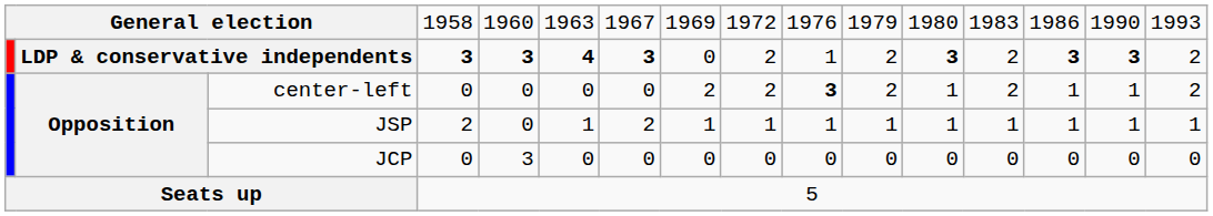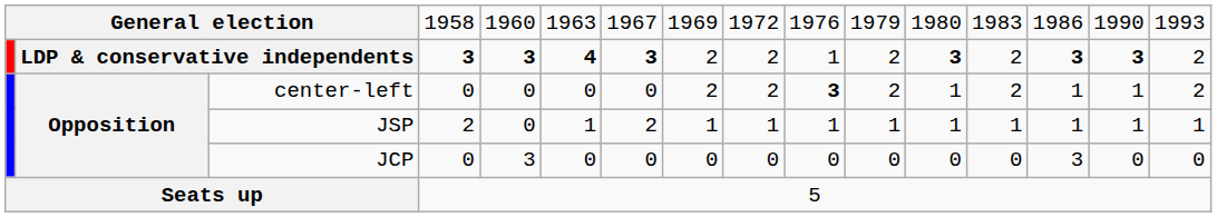 <table class="wikitable" border="1">
 <tr>
 <th colspan="3">General election</th>
 <td>1958</td>
 <td>1960</td>
 <td>1963</td>
 <td>1967</td>
 <td>1969</td>
 <td>1972</td>
 <td>1976</td>
 <td>1979</td>
 <td>1980</td>
 <td>1983</td>
 <td>1986</td>
 <td>1990</td>
 <td>1993</td>
 </tr>
 <tr align="right">
 <td bgcolor=red></td>
 <th colspan="2">LDP & conservative independents</th>
 <td><strong>3</strong></td>
 <td><strong>3</strong></td>
 <td><strong>4</strong></td>
 <td><strong>3</strong></td>
-<td>0</td>
+<td>2</td>
 <td>2</td>
 <td>1</td>
 <td>2</td>
 <td><strong>3</strong></td>
 <td>2</td>
 <td><strong>3</strong></td>
 <td><strong>3</strong></td>
 <td>2</td>
 </tr>
 <tr align="right">
 <td rowspan="3" bgcolor=blue></td>
 <th rowspan="3">Opposition</th>
 <td>center-left</td>
 <td>0</td>
 <td>0</td>
 <td>0</td>
 <td>0</td>
 <td>2</td>
 <td>2</td>
 <td><strong>3</strong></td>
 <td>2</td>
 <td>1</td>
 <td>2</td>
 <td>1</td>
 <td>1</td>
 <td>2</td>
 </tr>
 <tr align="right">
 <td>JSP</td>
 <td>2</td>
 <td>0</td>
 <td>1</td>
 <td>2</td>
 <td>1</td>
 <td>1</td>
 <td>1</td>
 <td>1</td>
 <td>1</td>
 <td>1</td>
 <td>1</td>
 <td>1</td>
 <td>1</td>
 </tr>
 <tr align="right">
 <td>JCP</td>
 <td>0</td>
 <td>3</td>
 <td>0</td>
 <td>0</td>
 <td>0</td>
 <td>0</td>
 <td>0</td>
 <td>0</td>
 <td>0</td>
 <td>0</td>
-<td>0</td>
+<td>3</td>
 <td>0</td>
 <td>0</td>
 </tr>
 <tr align="center">
 <th colspan="3">Seats up</th>
 <td colspan="13">5</td>
 </tr>
 </table>
